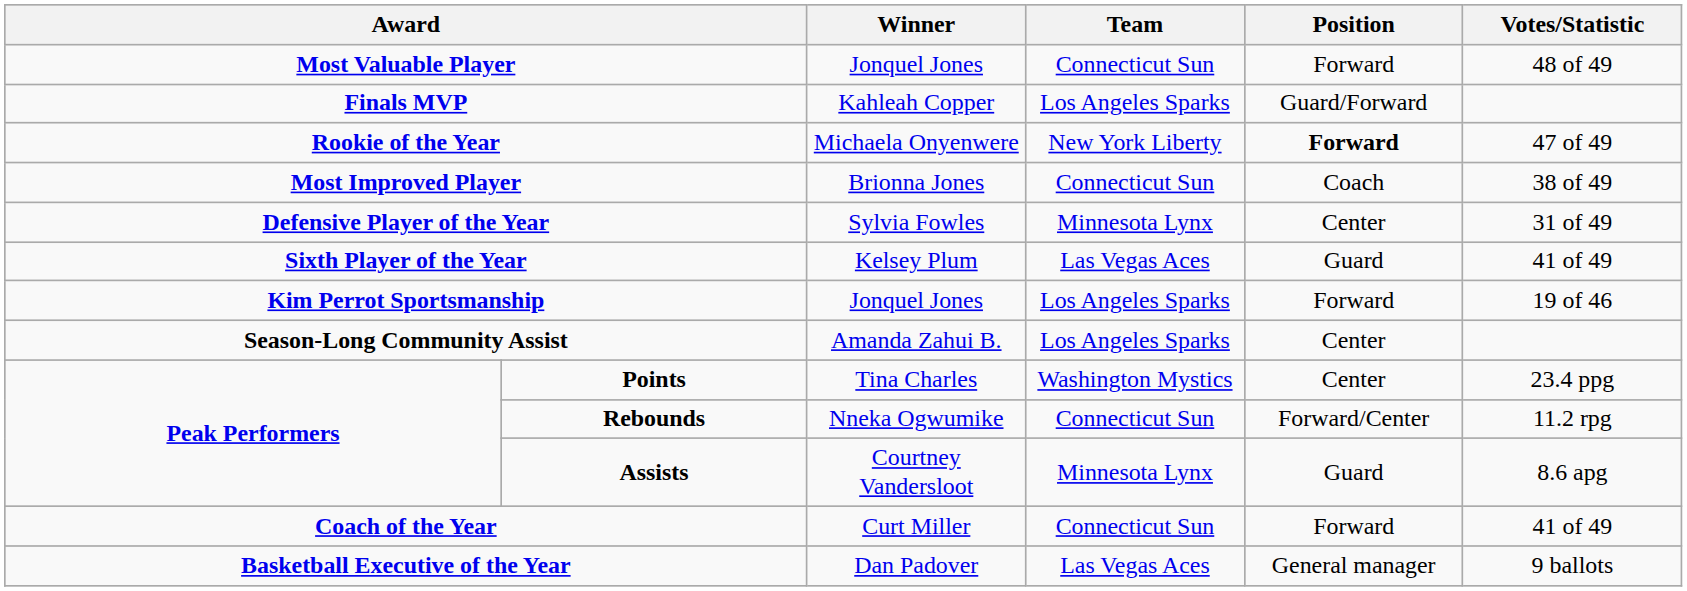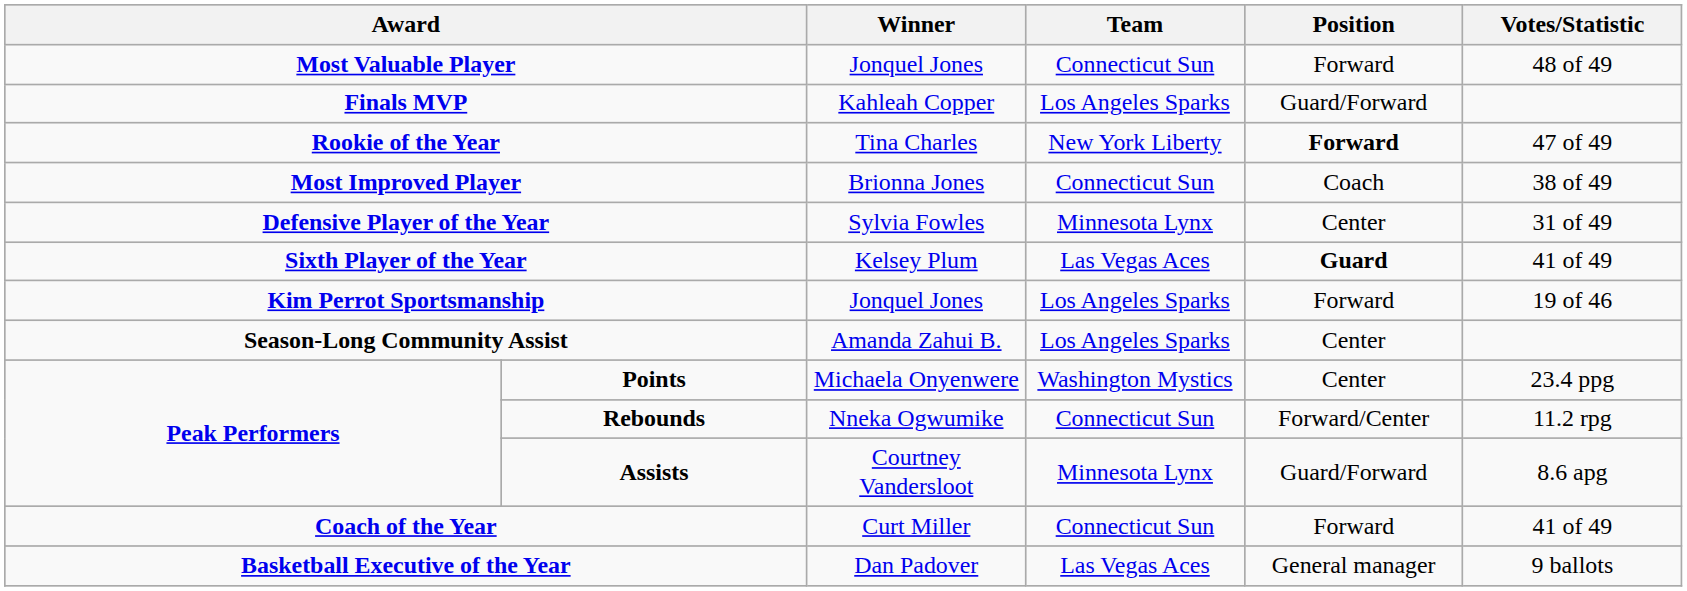 <table class="wikitable" style="width: 80%; text-align:center; font-size:90%">
 <tr>
 <th colspan=2 width=150>Award</th>
 <th width=125>Winner</th>
 <th width="125">Team</th>
 <th width="125">Position</th>
 <th width=125>Votes/Statistic</th>
 </tr>
 <tr>
 <td colspan=2><strong><a href='#'>Most Valuable Player</a></strong></td>
 <td><a href='#'>Jonquel Jones</a></td>
 <td><a href='#'>Connecticut Sun</a></td>
 <td>Forward</td>
 <td>48 of 49</td>
 </tr>
 <tr>
 <td colspan=2><strong><a href='#'>Finals MVP</a></strong></td>
 <td><a href='#'>Kahleah Copper</a></td>
 <td><a href='#'>Los Angeles Sparks</a></td>
 <td>Guard/Forward</td>
 <td></td>
 </tr>
 <tr>
 <td colspan=2><strong><a href='#'>Rookie of the Year</a></strong></td>
-<td><a href='#'>Michaela Onyenwere</a></td>
+<td><a href='#'>Tina Charles</a></td>
 <td><a href='#'>New York Liberty</a></td>
 <td><strong>Forward</strong></td>
 <td>47 of 49</td>
 </tr>
 <tr>
 <td colspan=2><strong><a href='#'>Most Improved Player</a></strong></td>
 <td><a href='#'>Brionna Jones</a></td>
 <td><a href='#'>Connecticut Sun</a></td>
 <td>Coach</td>
 <td>38 of 49</td>
 </tr>
 <tr>
 <td colspan=2><strong><a href='#'>Defensive Player of the Year</a></strong></td>
 <td><a href='#'>Sylvia Fowles</a></td>
 <td><a href='#'>Minnesota Lynx</a></td>
 <td>Center</td>
 <td>31 of 49</td>
 </tr>
 <tr>
 <td colspan=2><strong><a href='#'>Sixth Player of the Year</a></strong></td>
 <td><a href='#'>Kelsey Plum</a></td>
 <td><a href='#'>Las Vegas Aces</a></td>
-<td>Guard</td>
+<td><strong>Guard</strong></td>
 <td>41 of 49</td>
 </tr>
 <tr>
 <td colspan=2><strong><a href='#'>Kim Perrot Sportsmanship</a></strong></td>
 <td><a href='#'>Jonquel Jones</a></td>
 <td><a href='#'>Los Angeles Sparks</a></td>
 <td>Forward</td>
 <td>19 of 46</td>
 </tr>
 <tr>
 <td colspan="2"><strong>Season-Long Community Assist</strong></td>
 <td><a href='#'>Amanda Zahui B.</a></td>
 <td><a href='#'>Los Angeles Sparks</a></td>
 <td>Center</td>
 <td></td>
 </tr>
 <tr>
 <td rowspan="3"><strong><a href='#'>Peak Performers</a></strong></td>
 <td><strong>Points</strong></td>
-<td><a href='#'>Tina Charles</a></td>
+<td><a href='#'>Michaela Onyenwere</a></td>
 <td><a href='#'>Washington Mystics</a></td>
 <td>Center</td>
 <td>23.4 ppg</td>
 </tr>
 <tr>
 <td><strong>Rebounds</strong></td>
 <td><a href='#'>Nneka Ogwumike</a></td>
 <td><a href='#'>Connecticut Sun</a></td>
 <td>Forward/Center</td>
 <td>11.2 rpg</td>
 </tr>
 <tr>
 <td><strong>Assists</strong></td>
 <td><a href='#'>Courtney Vandersloot</a></td>
 <td><a href='#'>Minnesota Lynx</a></td>
-<td>Guard</td>
+<td>Guard/Forward</td>
 <td>8.6 apg</td>
 </tr>
 <tr>
 <td colspan=2><strong><a href='#'>Coach of the Year</a></strong></td>
 <td><a href='#'>Curt Miller</a></td>
 <td><a href='#'>Connecticut Sun</a></td>
 <td>Forward</td>
 <td>41 of 49</td>
 </tr>
 <tr>
 <td colspan=2><strong><a href='#'>Basketball Executive of the Year</a></strong></td>
 <td><a href='#'>Dan Padover</a></td>
 <td><a href='#'>Las Vegas Aces</a></td>
 <td>General manager</td>
 <td>9 ballots</td>
 </tr>
 </table>
